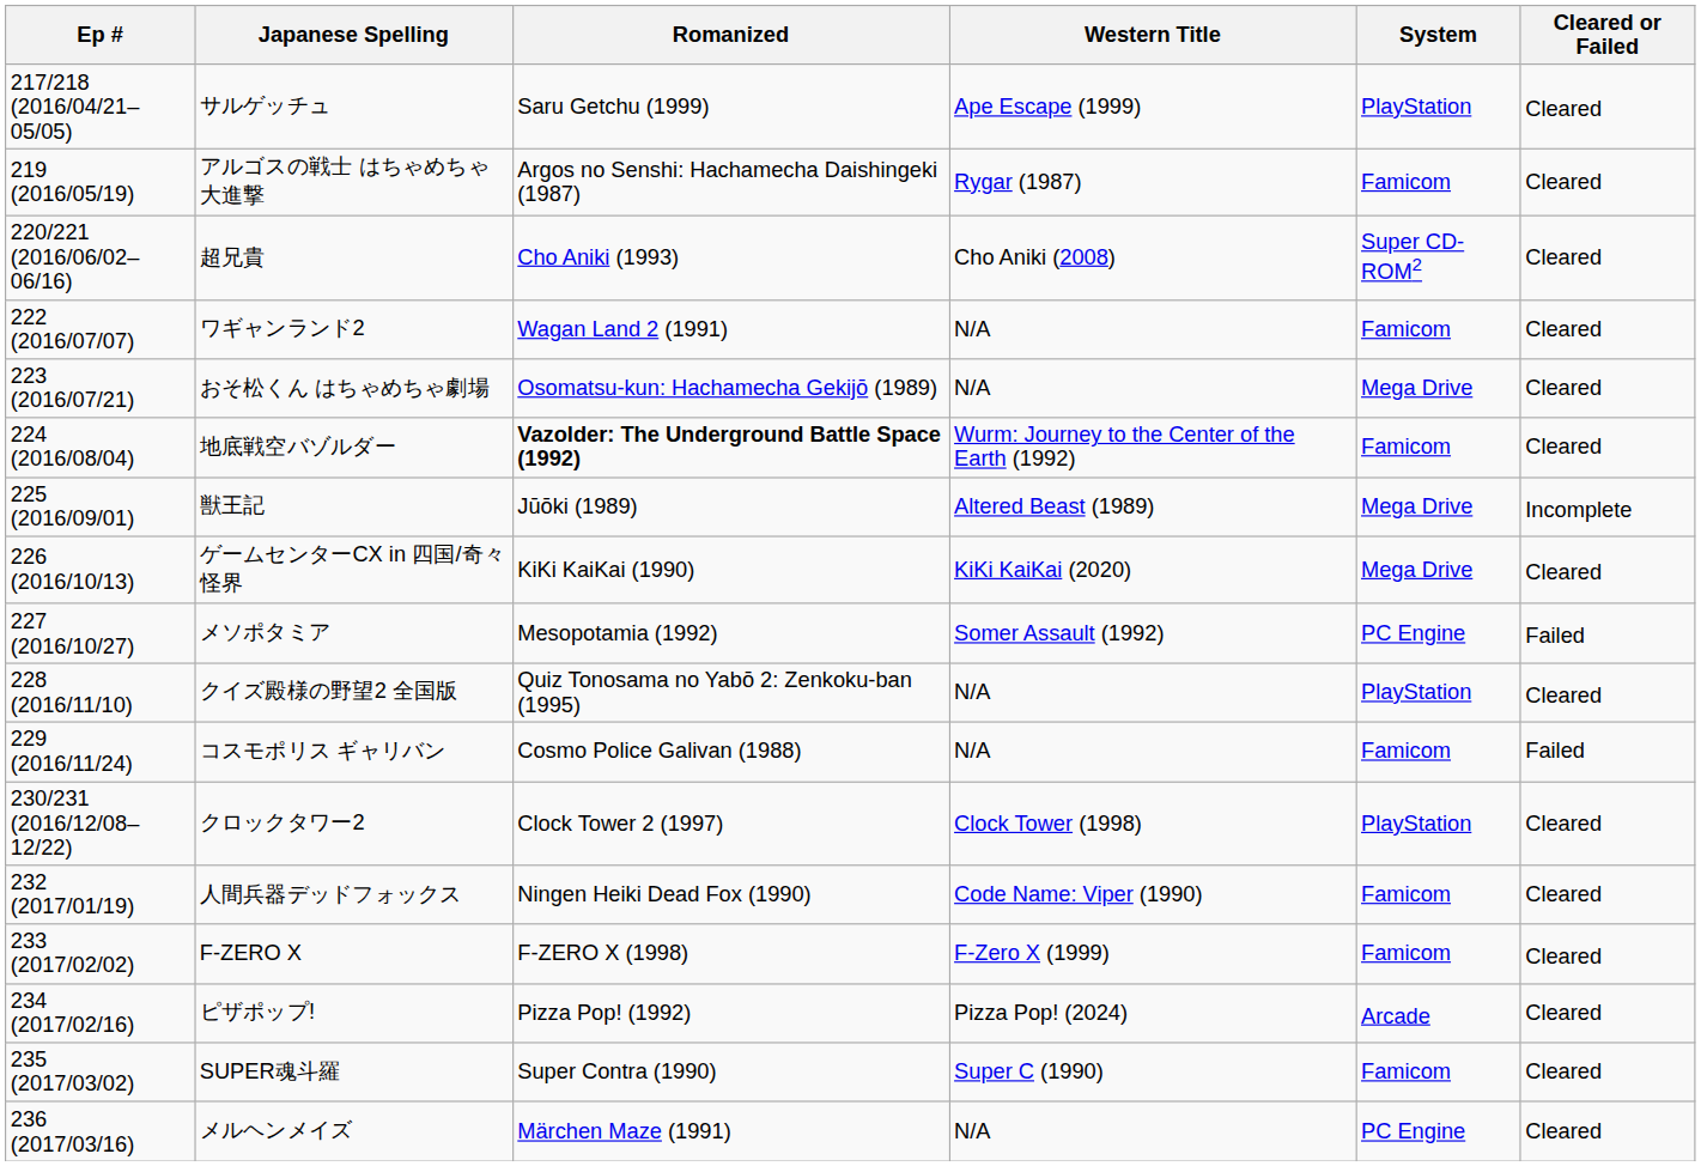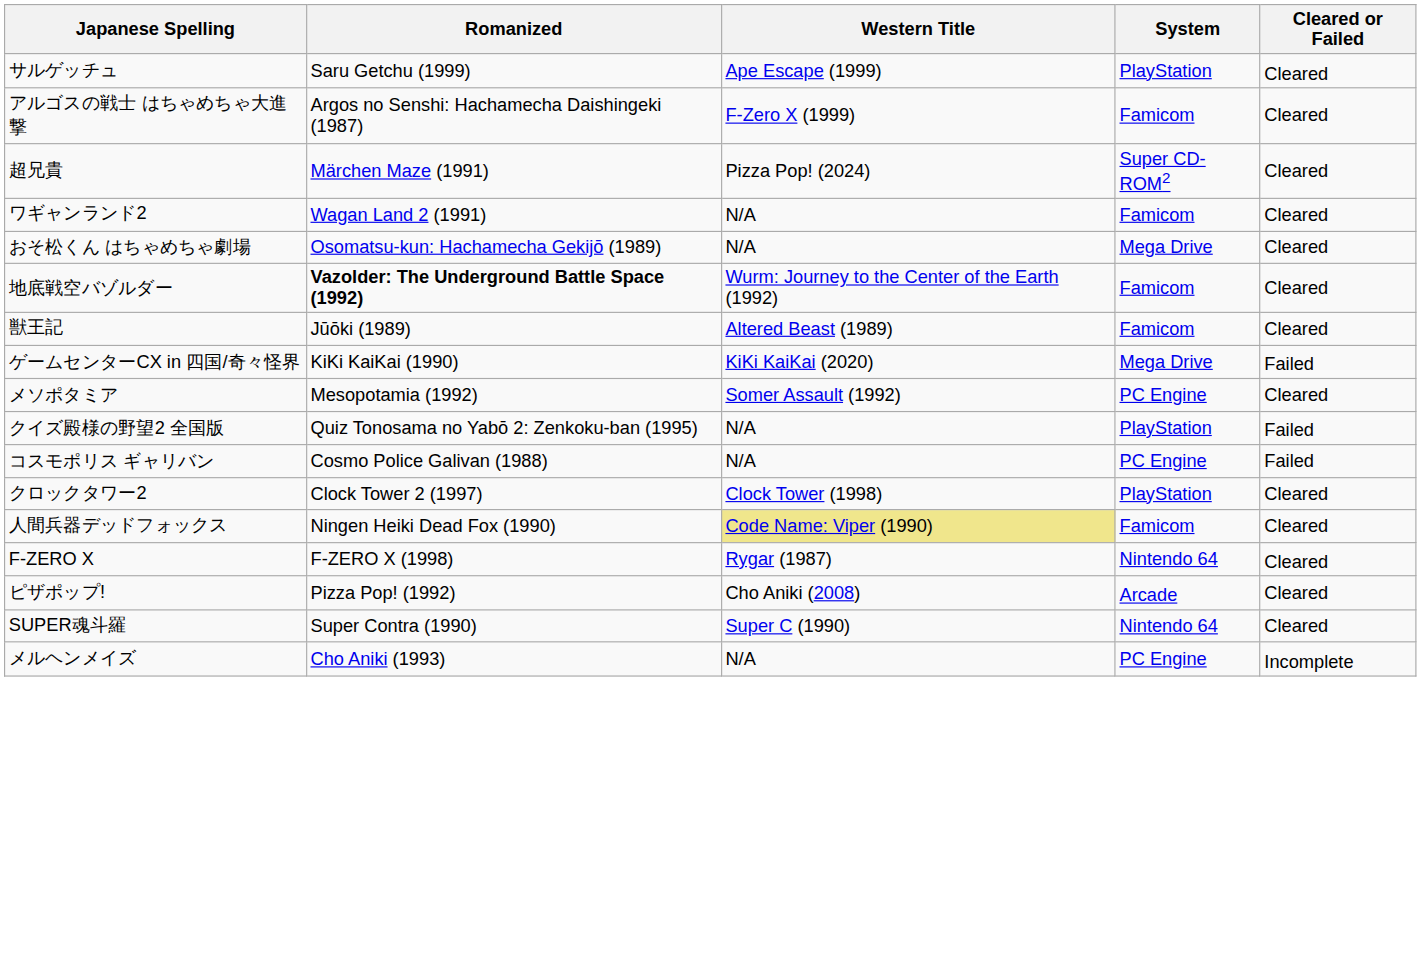 <table class="wikitable" style="width:98%;">
 <tr>
-<th>Ep #</th>
 <th>Japanese Spelling</th>
 <th>Romanized</th>
 <th>Western Title</th>
 <th>System</th>
 <th>Cleared or Failed</th>
 </tr>
 <tr>
-<td>217/218<br>(2016/04/21–05/05)</td>
 <td>サルゲッチュ</td>
 <td>Saru Getchu (1999)</td>
 <td><a href='#'>Ape Escape</a> (1999)</td>
 <td><a href='#'>PlayStation</a></td>
 <td>Cleared<sup></sup></td>
 </tr>
 <tr>
-<td>219<br>(2016/05/19)</td>
 <td>アルゴスの戦士 はちゃめちゃ大進撃</td>
 <td>Argos no Senshi: Hachamecha Daishingeki (1987)</td>
-<td><a href='#'>Rygar</a> (1987)</td>
+<td><a href='#'>F-Zero X</a> (1999)</td>
 <td><a href='#'>Famicom</a></td>
 <td>Cleared</td>
 </tr>
 <tr>
-<td>220/221<br>(2016/06/02–06/16)</td>
 <td>超兄貴</td>
-<td><a href='#'>Cho Aniki</a> (1993)</td>
-<td>Cho Aniki (<a href='#'>2008</a>)</td>
+<td><a href='#'>Märchen Maze</a> (1991)</td>
+<td>Pizza Pop! (2024)</td>
 <td><a href='#'>Super CD-ROM<sup>2</sup></a></td>
 <td>Cleared</td>
 </tr>
 <tr>
-<td>222<br>(2016/07/07)</td>
 <td>ワギャンランド2</td>
 <td><a href='#'>Wagan Land 2</a> (1991)</td>
 <td>N/A</td>
 <td><a href='#'>Famicom</a></td>
 <td>Cleared</td>
 </tr>
 <tr>
-<td>223<br>(2016/07/21)</td>
 <td>おそ松くん はちゃめちゃ劇場</td>
 <td><a href='#'>Osomatsu-kun: Hachamecha Gekijō</a> (1989)</td>
 <td>N/A</td>
 <td><a href='#'>Mega Drive</a></td>
 <td>Cleared</td>
 </tr>
 <tr>
-<td>224<br>(2016/08/04)</td>
 <td>地底戦空バゾルダー</td>
 <td><strong>Vazolder: The Underground Battle Space (1992)</strong></td>
 <td><a href='#'>Wurm: Journey to the Center of the Earth</a> (1992)</td>
 <td><a href='#'>Famicom</a></td>
 <td>Cleared</td>
 </tr>
 <tr>
-<td>225<br>(2016/09/01)</td>
 <td>獣王記</td>
 <td>Jūōki (1989)</td>
 <td><a href='#'>Altered Beast</a> (1989)</td>
-<td><a href='#'>Mega Drive</a></td>
-<td>Incomplete<sup></sup></td>
+<td><a href='#'>Famicom</a></td>
+<td>Cleared</td>
 </tr>
 <tr>
-<td>226<br>(2016/10/13)</td>
 <td>ゲームセンターCX in 四国/奇々怪界</td>
 <td>KiKi KaiKai (1990)</td>
 <td><a href='#'>KiKi KaiKai</a> (2020)</td>
 <td><a href='#'>Mega Drive</a></td>
-<td>Cleared<sup></sup></td>
+<td>Failed<sup></sup></td>
 </tr>
 <tr>
-<td>227<br>(2016/10/27)</td>
 <td>メソポタミア</td>
 <td>Mesopotamia (1992)</td>
 <td><a href='#'>Somer Assault</a> (1992)</td>
 <td><a href='#'>PC Engine</a></td>
-<td>Failed<sup></sup></td>
+<td>Cleared</td>
 </tr>
 <tr>
-<td>228<br>(2016/11/10)</td>
 <td>クイズ殿様の野望2 全国版</td>
 <td>Quiz Tonosama no Yabō 2: Zenkoku-ban (1995)</td>
 <td>N/A</td>
 <td><a href='#'>PlayStation</a></td>
-<td>Cleared<sup></sup></td>
+<td>Failed<sup></sup></td>
 </tr>
 <tr>
-<td>229<br>(2016/11/24)</td>
 <td>コスモポリス ギャリバン</td>
 <td>Cosmo Police Galivan (1988)</td>
 <td>N/A</td>
-<td><a href='#'>Famicom</a></td>
+<td><a href='#'>PC Engine</a></td>
 <td>Failed</td>
 </tr>
 <tr>
-<td>230/231<br>(2016/12/08–12/22)</td>
 <td>クロックタワー2</td>
 <td>Clock Tower 2 (1997)</td>
 <td><a href='#'>Clock Tower</a> (1998)</td>
 <td><a href='#'>PlayStation</a></td>
 <td>Cleared</td>
 </tr>
 <tr>
-<td>232<br>(2017/01/19)</td>
 <td>人間兵器デッドフォックス</td>
 <td>Ningen Heiki Dead Fox (1990)</td>
-<td><a href='#'>Code Name: Viper</a> (1990)</td>
+<td style="background: khaki;"><a href='#'>Code Name: Viper</a> (1990)</td>
 <td><a href='#'>Famicom</a></td>
 <td>Cleared</td>
 </tr>
 <tr>
-<td>233<br>(2017/02/02)</td>
 <td>F-ZERO X</td>
 <td>F-ZERO X (1998)</td>
-<td><a href='#'>F-Zero X</a> (1999)</td>
-<td><a href='#'>Famicom</a></td>
+<td><a href='#'>Rygar</a> (1987)</td>
+<td><a href='#'>Nintendo 64</a></td>
 <td>Cleared<sup></sup></td>
 </tr>
 <tr>
-<td>234<br>(2017/02/16)</td>
 <td>ピザポップ!</td>
 <td>Pizza Pop! (1992)</td>
-<td>Pizza Pop! (2024)</td>
+<td>Cho Aniki (<a href='#'>2008</a>)</td>
 <td><a href='#'>Arcade</a><sup></sup></td>
 <td>Cleared</td>
 </tr>
 <tr>
-<td>235<br>(2017/03/02)</td>
 <td>SUPER魂斗羅</td>
 <td>Super Contra (1990)</td>
 <td><a href='#'>Super C</a> (1990)</td>
-<td><a href='#'>Famicom</a></td>
+<td><a href='#'>Nintendo 64</a></td>
 <td>Cleared</td>
 </tr>
 <tr>
-<td>236<br>(2017/03/16)</td>
 <td>メルヘンメイズ</td>
-<td><a href='#'>Märchen Maze</a> (1991)</td>
+<td><a href='#'>Cho Aniki</a> (1993)</td>
 <td>N/A</td>
 <td><a href='#'>PC Engine</a></td>
-<td>Cleared</td>
+<td>Incomplete<sup></sup></td>
 </tr>
 </table>
